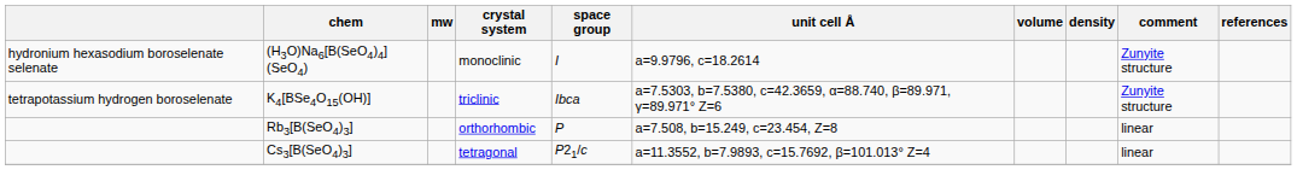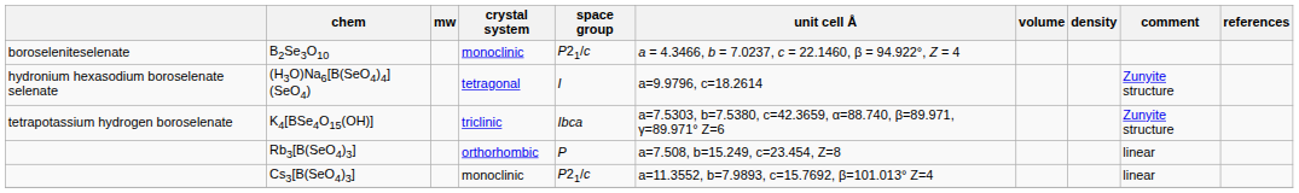 <table class="wikitable">
 <tr>
 <th></th>
 <th>chem</th>
 <th>mw</th>
 <th>crystal system</th>
 <th>space group</th>
 <th>unit cell Å</th>
 <th>volume</th>
 <th>density</th>
 <th>comment</th>
 <th>references</th>
 </tr>
 <tr>
+<td>boroseleniteselenate</td>
+<td>B<sub>2</sub>Se<sub>3</sub>O<sub>10</sub></td>
+<td></td>
+<td><a href='#'>monoclinic</a></td>
+<td><em>P</em>2<sub>1</sub>/<em>c</em></td>
+<td><em>a</em> = 4.3466, <em>b</em> = 7.0237, <em>c</em> = 22.1460, β = 94.922°, <em>Z</em> = 4</td>
+<td></td>
+<td></td>
+<td></td>
+<td></td>
+</tr>
+<tr>
 <td>hydronium hexasodium boroselenate selenate</td>
 <td>(H<sub>3</sub>O)Na<sub>6</sub>[B(SeO<sub>4</sub>)<sub>4</sub>](SeO<sub>4</sub>)</td>
 <td></td>
-<td>monoclinic</td>
+<td><a href='#'>tetragonal</a></td>
 <td><em>I</em></td>
 <td>a=9.9796, c=18.2614</td>
 <td></td>
 <td></td>
 <td><a href='#'>Zunyite</a> structure</td>
 <td></td>
 </tr>
 <tr>
 <td>tetrapotassium hydrogen boroselenate</td>
 <td>K<sub>4</sub>[BSe<sub>4</sub>O<sub>15</sub>(OH)]</td>
 <td></td>
 <td><a href='#'>triclinic</a></td>
 <td><em>Ibca</em></td>
 <td>a=7.5303, b=7.5380, c=42.3659, α=88.740, β=89.971, γ=89.971° Z=6</td>
 <td></td>
 <td></td>
 <td><a href='#'>Zunyite</a> structure</td>
 <td></td>
 </tr>
 <tr>
 <td></td>
 <td>Rb<sub>3</sub>[B(SeO<sub>4</sub>)<sub>3</sub>]</td>
 <td></td>
 <td><a href='#'>orthorhombic</a></td>
 <td><em>P</em></td>
 <td>a=7.508, b=15.249, c=23.454, Z=8</td>
 <td></td>
 <td></td>
 <td>linear</td>
 <td></td>
 </tr>
 <tr>
 <td></td>
 <td>Cs<sub>3</sub>[B(SeO<sub>4</sub>)<sub>3</sub>]</td>
 <td></td>
-<td><a href='#'>tetragonal</a></td>
+<td>monoclinic</td>
 <td><em>P</em>2<sub>1</sub>/<em>c</em></td>
 <td>a=11.3552, b=7.9893, c=15.7692, β=101.013° Z=4</td>
 <td></td>
 <td></td>
 <td>linear</td>
 <td></td>
 </tr>
 <tr>
 </tr>
 </table>
